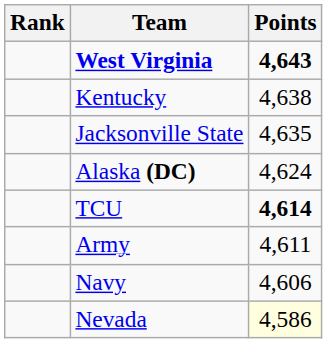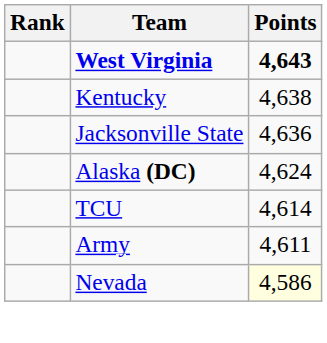 <table class="wikitable sortable" style="text-align:center">
 <tr>
 <th>Rank</th>
 <th>Team</th>
 <th>Points</th>
 </tr>
 <tr>
 <td></td>
 <td align=left><strong><a href='#'>West Virginia</a></strong></td>
 <td><strong>4,643</strong></td>
 </tr>
 <tr>
 <td></td>
 <td align=left><a href='#'>Kentucky</a></td>
 <td>4,638</td>
 </tr>
 <tr>
 <td></td>
 <td align=left><a href='#'>Jacksonville State</a></td>
-<td>4,635</td>
+<td>4,636</td>
 </tr>
 <tr>
 <td></td>
 <td align=left><a href='#'>Alaska</a> <strong>(DC)</strong></td>
 <td>4,624</td>
 </tr>
 <tr>
 <td></td>
 <td align=left><a href='#'>TCU</a></td>
-<td><strong>4,614</strong></td>
+<td>4,614</td>
 </tr>
 <tr>
 <td></td>
 <td align=left><a href='#'>Army</a></td>
 <td>4,611</td>
 </tr>
 <tr>
 <td></td>
-<td align=left><a href='#'>Navy</a></td>
-<td>4,606</td>
-</tr>
-<tr>
-<td></td>
 <td align=left><a href='#'>Nevada</a></td>
 <td style="background: lightyellow;">4,586</td>
 </tr>
 </table>
